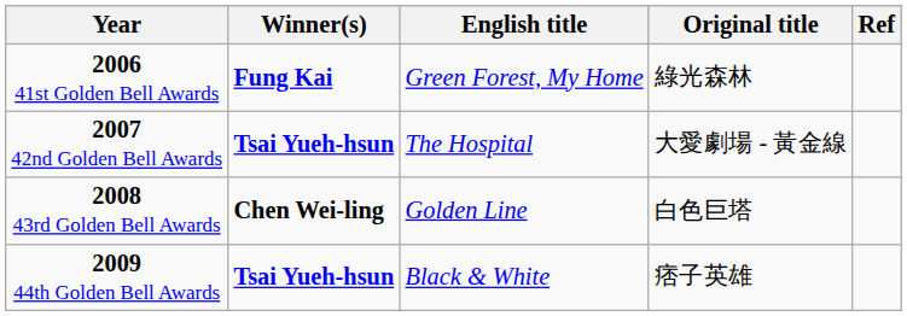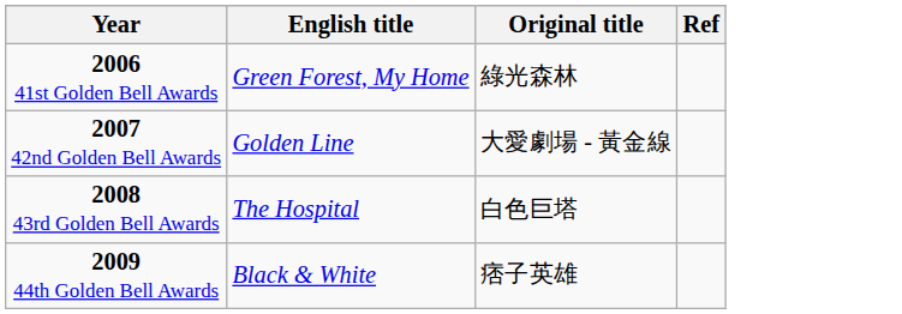 <table class="wikitable">
 <tr style="background:#bebebe;">
 <th>Year</th>
-<th>Winner(s)</th>
 <th>English title</th>
 <th>Original title</th>
 <th>Ref</th>
 </tr>
 <tr>
 <td style="text-align:center"><strong>2006</strong> <br> <small><a href='#'>41st Golden Bell Awards</a></small></td>
-<td><strong><a href='#'>Fung Kai</a></strong></td>
 <td><em><a href='#'>Green Forest, My Home</a></em></td>
 <td>綠光森林</td>
 <td></td>
 </tr>
 <tr>
 <td style="text-align:center"><strong>2007</strong> <br> <small><a href='#'>42nd Golden Bell Awards</a></small></td>
-<td><strong><a href='#'>Tsai Yueh-hsun</a></strong></td>
-<td><em><a href='#'>The Hospital</a></em></td>
+<td><em><a href='#'>Golden Line</a></em></td>
 <td>大愛劇場 - 黃金線</td>
 <td></td>
 </tr>
 <tr>
 <td style="text-align:center"><strong>2008</strong> <br> <small><a href='#'>43rd Golden Bell Awards</a></small></td>
-<td><strong>Chen Wei-ling</strong></td>
-<td><em><a href='#'>Golden Line</a></em></td>
+<td><em><a href='#'>The Hospital</a></em></td>
 <td>白色巨塔</td>
 <td></td>
 </tr>
 <tr>
 <td style="text-align:center"><strong>2009</strong> <br> <small><a href='#'>44th Golden Bell Awards</a></small></td>
-<td><strong><a href='#'>Tsai Yueh-hsun</a></strong></td>
 <td><em><a href='#'>Black & White</a></em></td>
 <td>痞子英雄</td>
 <td></td>
 </tr>
 </table>
